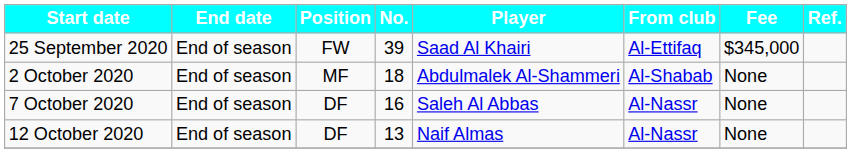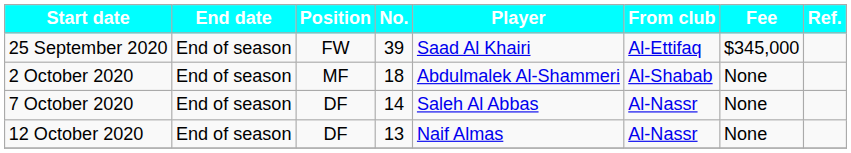 <table class="wikitable sortable">
 <tr>
 <th style="background:cyan; color:white;"><strong>Start date</strong></th>
 <th style="background:cyan; color:white;"><strong>End date</strong></th>
 <th style="background:cyan; color:white;"><strong>Position</strong></th>
 <th style="background:cyan; color:white;"><strong>No.</strong></th>
 <th style="background:cyan; color:white;"><strong>Player</strong></th>
 <th style="background:cyan; color:white;"><strong>From club</strong></th>
 <th style="background:cyan; color:white;"><strong>Fee</strong></th>
 <th style="background:cyan; color:white;"><strong>Ref.</strong></th>
 </tr>
 <tr>
 <td>25 September 2020</td>
 <td>End of season</td>
 <td style="text-align:center;">FW</td>
 <td style="text-align:center;">39</td>
 <td style="text-align:left;"> <a href='#'>Saad Al Khairi</a></td>
 <td style="text-align:left;"> <a href='#'>Al-Ettifaq</a></td>
 <td>$345,000</td>
 <td></td>
 </tr>
 <tr>
 <td>2 October 2020</td>
 <td>End of season</td>
 <td style="text-align:center;">MF</td>
 <td style="text-align:center;">18</td>
 <td style="text-align:left;"> <a href='#'>Abdulmalek Al-Shammeri</a></td>
 <td style="text-align:left;"> <a href='#'>Al-Shabab</a></td>
 <td>None</td>
 <td></td>
 </tr>
 <tr>
 <td>7 October 2020</td>
 <td>End of season</td>
 <td style="text-align:center;">DF</td>
-<td style="text-align:center;">16</td>
+<td style="text-align:center;">14</td>
 <td style="text-align:left;"> <a href='#'>Saleh Al Abbas</a></td>
 <td style="text-align:left;"> <a href='#'>Al-Nassr</a></td>
 <td>None</td>
 <td></td>
 </tr>
 <tr>
 <td>12 October 2020</td>
 <td>End of season</td>
 <td style="text-align:center;">DF</td>
 <td style="text-align:center;">13</td>
 <td style="text-align:left;"> <a href='#'>Naif Almas</a></td>
 <td style="text-align:left;"> <a href='#'>Al-Nassr</a></td>
 <td>None</td>
 <td></td>
 </tr>
 <tr>
 </tr>
 </table>
